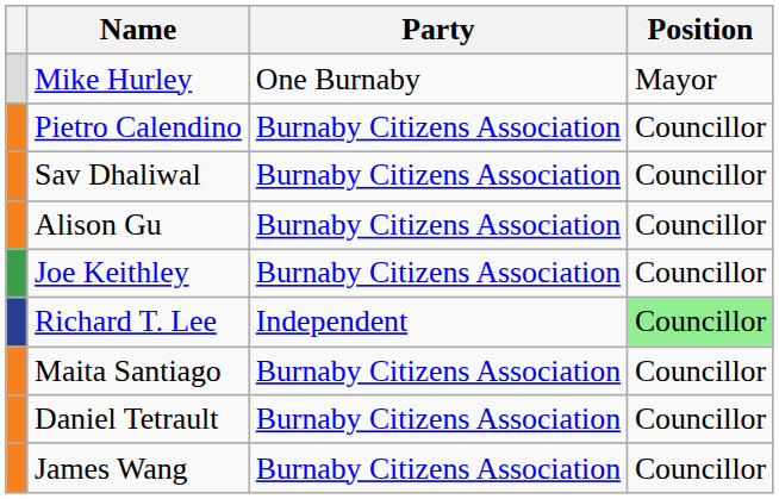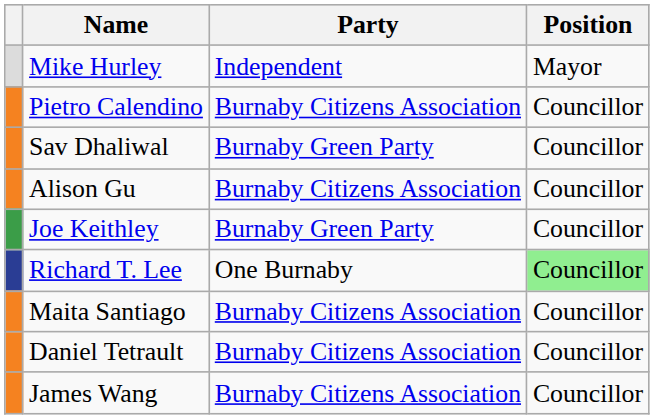 <table class="wikitable sortable">
 <tr>
 <th class="unsortable"></th>
 <th>Name</th>
 <th>Party</th>
 <th>Position</th>
 </tr>
 <tr>
 <td style="background:gainsboro"> </td>
 <td><a href='#'>Mike Hurley</a></td>
-<td>One Burnaby</td>
+<td><a href='#'>Independent</a></td>
 <td>Mayor</td>
 </tr>
 <tr>
 <td bgcolor=#F58220> </td>
 <td><a href='#'>Pietro Calendino</a></td>
 <td><a href='#'>Burnaby Citizens Association</a></td>
 <td>Councillor</td>
 </tr>
 <tr>
 <td bgcolor=#F58220> </td>
 <td>Sav Dhaliwal</td>
-<td><a href='#'>Burnaby Citizens Association</a></td>
+<td><a href='#'>Burnaby Green Party</a></td>
 <td>Councillor</td>
 </tr>
 <tr>
 <td bgcolor=#F58220> </td>
 <td>Alison Gu</td>
 <td><a href='#'>Burnaby Citizens Association</a></td>
 <td>Councillor</td>
 </tr>
 <tr>
 <td bgcolor=#3B9D48> </td>
 <td><a href='#'>Joe Keithley</a></td>
-<td><a href='#'>Burnaby Citizens Association</a></td>
+<td><a href='#'>Burnaby Green Party</a></td>
 <td>Councillor</td>
 </tr>
 <tr>
 <td bgcolor=#2a3d94> </td>
 <td><a href='#'>Richard T. Lee</a></td>
-<td><a href='#'>Independent</a></td>
+<td>One Burnaby</td>
 <td style="background: lightgreen;">Councillor</td>
 </tr>
 <tr>
 <td bgcolor=#F58220> </td>
 <td>Maita Santiago</td>
 <td><a href='#'>Burnaby Citizens Association</a></td>
 <td>Councillor</td>
 </tr>
 <tr>
 <td bgcolor=#F58220> </td>
 <td>Daniel Tetrault</td>
 <td><a href='#'>Burnaby Citizens Association</a></td>
 <td>Councillor</td>
 </tr>
 <tr>
 <td bgcolor=#F58220> </td>
 <td>James Wang</td>
 <td><a href='#'>Burnaby Citizens Association</a></td>
 <td>Councillor</td>
 </tr>
 </table>
